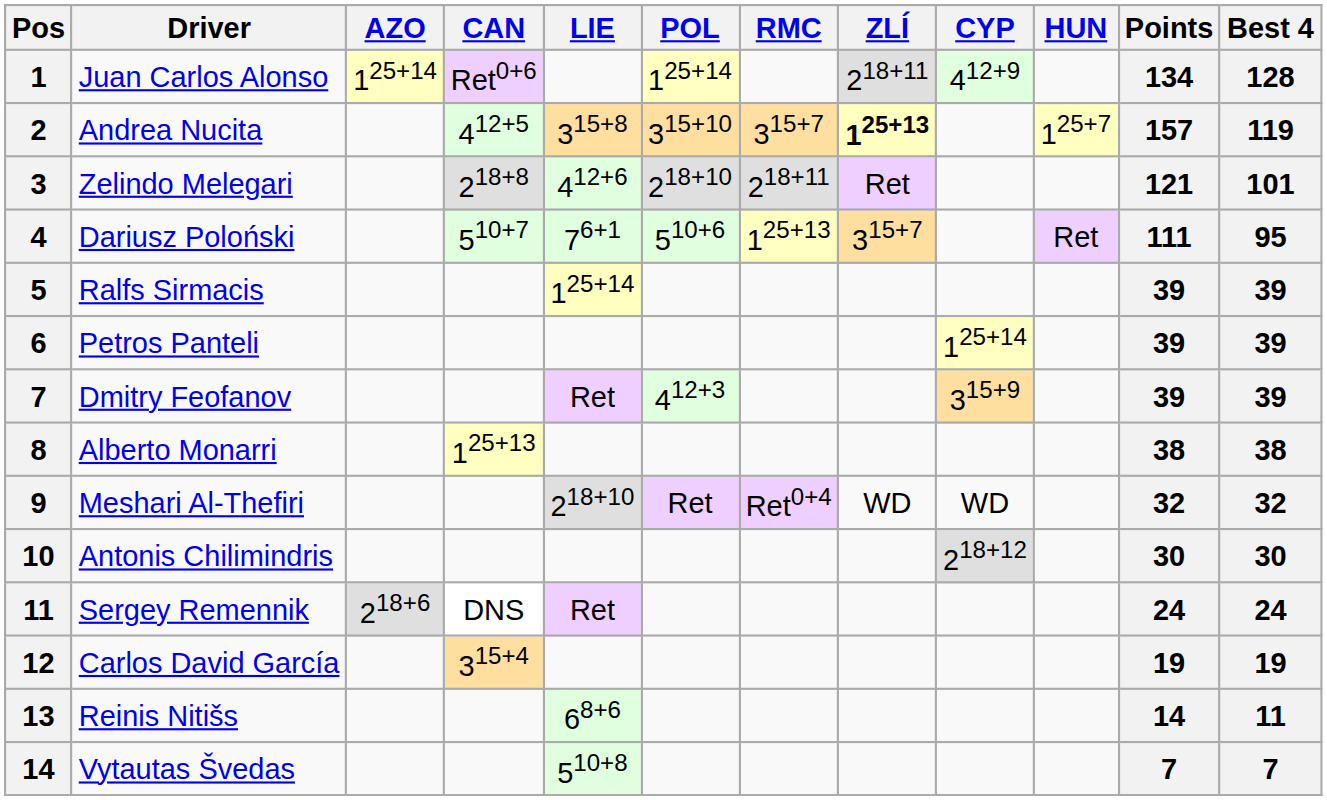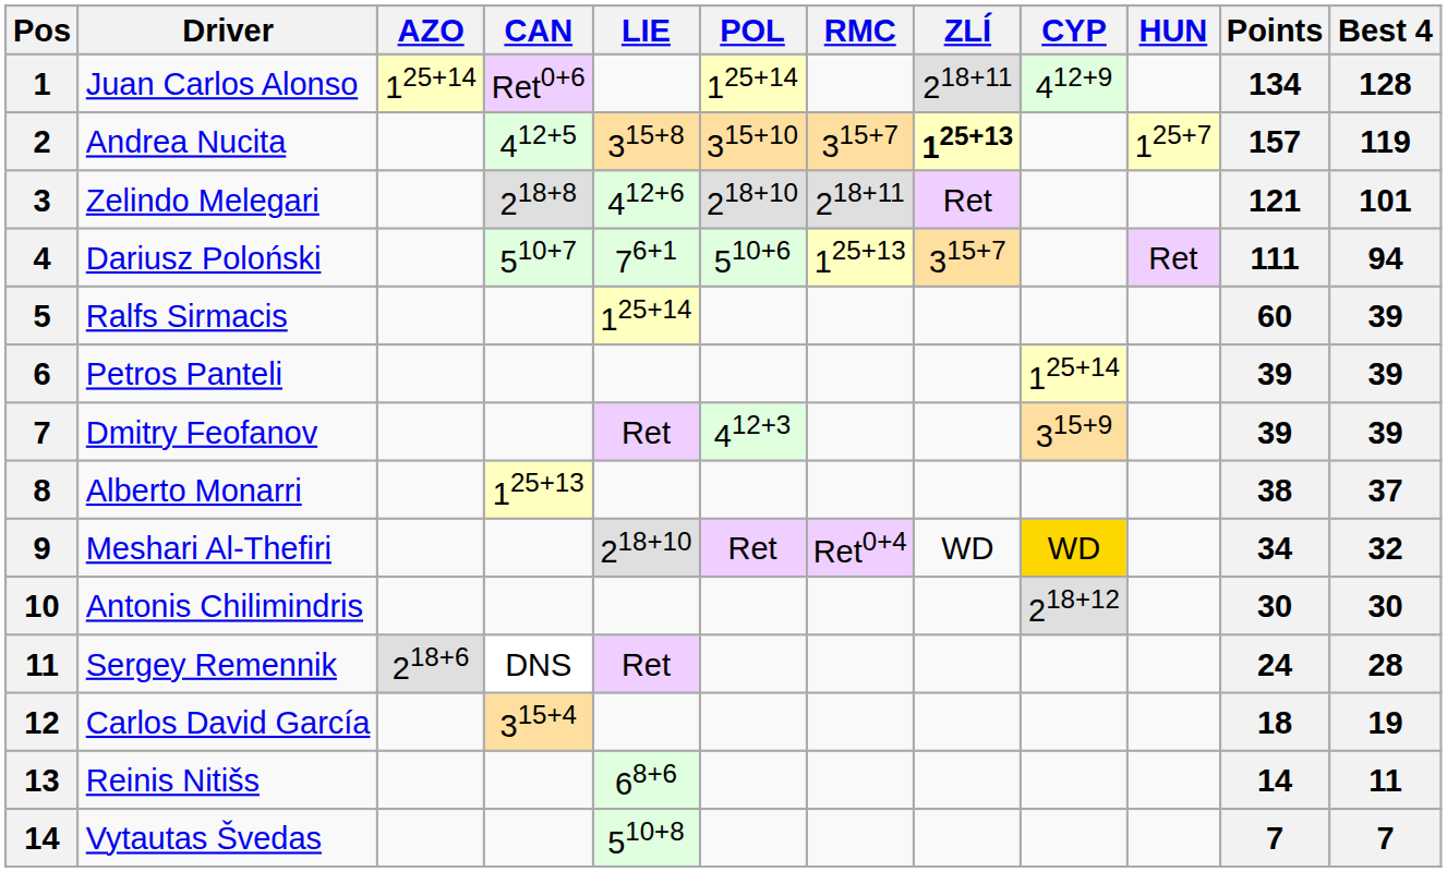 <table class="wikitable" style="font-size: 85%; text-align: center;">
 <tr valign="top">
 <th valign="middle">Pos</th>
 <th valign="middle">Driver</th>
 <th><a href='#'>AZO</a><br></th>
 <th><a href='#'>CAN</a><br></th>
 <th><a href='#'>LIE</a><br></th>
 <th><a href='#'>POL</a><br></th>
 <th><a href='#'>RMC</a><br></th>
 <th><a href='#'>ZLÍ</a><br></th>
 <th><a href='#'>CYP</a><br></th>
 <th><a href='#'>HUN</a><br></th>
 <th valign="middle">Points</th>
 <th valign="middle">Best 4</th>
 </tr>
 <tr>
 <th>1</th>
 <td align=left> <a href='#'>Juan Carlos Alonso</a></td>
 <td style="background:#ffffbf;">1<sup>25+14</sup></td>
 <td style="background:#efcfff;">Ret<sup>0+6</sup></td>
 <td></td>
 <td style="background:#ffffbf;">1<sup>25+14</sup></td>
 <td></td>
 <td style="background:#dfdfdf;">2<sup>18+11</sup></td>
 <td style="background:#dfffdf;">4<sup>12+9</sup></td>
 <td></td>
 <th>134</th>
 <th>128</th>
 </tr>
 <tr>
 <th>2</th>
 <td align=left> <a href='#'>Andrea Nucita</a></td>
 <td></td>
 <td style="background:#dfffdf;">4<sup>12+5</sup></td>
 <td style="background:#ffdf9f;">3<sup>15+8</sup></td>
 <td style="background:#ffdf9f;">3<sup>15+10</sup></td>
 <td style="background:#ffdf9f;">3<sup>15+7</sup></td>
 <td style="background:#ffffbf;"><strong>1<sup>25+13</sup></strong></td>
 <td></td>
 <td style="background:#ffffbf;">1<sup>25+7</sup></td>
 <th>157</th>
 <th>119</th>
 </tr>
 <tr>
 <th>3</th>
 <td align=left> <a href='#'>Zelindo Melegari</a></td>
 <td></td>
 <td style="background:#dfdfdf;">2<sup>18+8</sup></td>
 <td style="background:#dfffdf;">4<sup>12+6</sup></td>
 <td style="background:#dfdfdf;">2<sup>18+10</sup></td>
 <td style="background:#dfdfdf;">2<sup>18+11</sup></td>
 <td style="background:#efcfff;">Ret</td>
 <td></td>
 <td></td>
 <th>121</th>
 <th>101</th>
 </tr>
 <tr>
 <th>4</th>
 <td align=left> <a href='#'>Dariusz Poloński</a></td>
 <td></td>
 <td style="background:#dfffdf;">5<sup>10+7</sup></td>
 <td style="background:#dfffdf;">7<sup>6+1</sup></td>
 <td style="background:#dfffdf;">5<sup>10+6</sup></td>
 <td style="background:#ffffbf;">1<sup>25+13</sup></td>
 <td style="background:#ffdf9f;">3<sup>15+7</sup></td>
 <td></td>
 <td style="background:#efcfff;">Ret</td>
 <th>111</th>
-<th>95</th>
+<th>94</th>
 </tr>
 <tr>
 <th>5</th>
 <td align=left> <a href='#'>Ralfs Sirmacis</a></td>
 <td></td>
 <td></td>
 <td style="background:#ffffbf;">1<sup>25+14</sup></td>
 <td></td>
 <td></td>
 <td></td>
 <td></td>
 <td></td>
-<th>39</th>
+<th>60</th>
 <th>39</th>
 </tr>
 <tr>
 <th>6</th>
 <td align=left> <a href='#'>Petros Panteli</a></td>
 <td></td>
 <td></td>
 <td></td>
 <td></td>
 <td></td>
 <td></td>
 <td style="background:#ffffbf;">1<sup>25+14</sup></td>
 <td></td>
 <th>39</th>
 <th>39</th>
 </tr>
 <tr>
 <th>7</th>
 <td align=left> <a href='#'>Dmitry Feofanov</a></td>
 <td></td>
 <td></td>
 <td style="background:#efcfff;">Ret</td>
 <td style="background:#dfffdf;">4<sup>12+3</sup></td>
 <td></td>
 <td></td>
 <td style="background:#ffdf9f;">3<sup>15+9</sup></td>
 <td></td>
 <th>39</th>
 <th>39</th>
 </tr>
 <tr>
 <th>8</th>
 <td align=left> <a href='#'>Alberto Monarri</a></td>
 <td></td>
 <td style="background:#ffffbf;">1<sup>25+13</sup></td>
 <td></td>
 <td></td>
 <td></td>
 <td></td>
 <td></td>
 <td></td>
 <th>38</th>
-<th>38</th>
+<th>37</th>
 </tr>
 <tr>
 <th>9</th>
 <td align=left> <a href='#'>Meshari Al-Thefiri</a></td>
 <td></td>
 <td></td>
 <td style="background:#dfdfdf;">2<sup>18+10</sup></td>
 <td style="background:#efcfff;">Ret</td>
 <td style="background:#efcfff;">Ret<sup>0+4</sup></td>
 <td>WD</td>
-<td>WD</td>
+<td style="background: gold;">WD</td>
 <td></td>
-<th>32</th>
+<th>34</th>
 <th>32</th>
 </tr>
 <tr>
 <th>10</th>
 <td align=left> <a href='#'>Antonis Chilimindris</a></td>
 <td></td>
 <td></td>
 <td></td>
 <td></td>
 <td></td>
 <td></td>
 <td style="background:#dfdfdf;">2<sup>18+12</sup></td>
 <td></td>
 <th>30</th>
 <th>30</th>
 </tr>
 <tr>
 <th>11</th>
 <td align=left> <a href='#'>Sergey Remennik</a></td>
 <td style="background:#dfdfdf;">2<sup>18+6</sup></td>
 <td style="background:#ffffff;">DNS</td>
 <td style="background:#efcfff;">Ret</td>
 <td></td>
 <td></td>
 <td></td>
 <td></td>
 <td></td>
 <th>24</th>
-<th>24</th>
+<th>28</th>
 </tr>
 <tr>
 <th>12</th>
 <td align=left> <a href='#'>Carlos David García</a></td>
 <td></td>
 <td style="background:#ffdf9f;">3<sup>15+4</sup></td>
 <td></td>
 <td></td>
 <td></td>
 <td></td>
 <td></td>
 <td></td>
-<th>19</th>
+<th>18</th>
 <th>19</th>
 </tr>
 <tr>
 <th>13</th>
 <td align=left> <a href='#'>Reinis Nitišs</a></td>
 <td></td>
 <td></td>
 <td style="background:#dfffdf;">6<sup>8+6</sup></td>
 <td></td>
 <td></td>
 <td></td>
 <td></td>
 <td></td>
 <th>14</th>
 <th>11</th>
 </tr>
 <tr>
 <th>14</th>
 <td align=left> <a href='#'>Vytautas Švedas</a></td>
 <td></td>
 <td></td>
 <td style="background:#dfffdf;">5<sup>10+8</sup></td>
 <td></td>
 <td></td>
 <td></td>
 <td></td>
 <td></td>
 <th>7</th>
 <th>7</th>
 </tr>
 <tr>
 </tr>
 </table>
